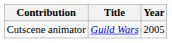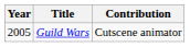 <table class="wikitable">
 <tr>
+<th>Year</th>
+<th>Title</th>
 <th>Contribution</th>
-<th>Title</th>
-<th>Year</th>
 </tr>
 <tr>
+<td>2005</td>
+<td><em><a href='#'>Guild Wars</a></em></td>
 <td>Cutscene animator</td>
-<td><em><a href='#'>Guild Wars</a></em></td>
-<td>2005</td>
 </tr>
 </table>
